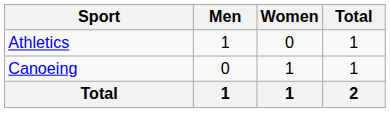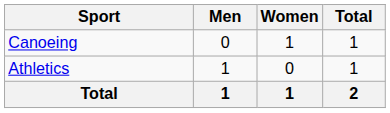 <table class="wikitable sortable" style="text-align:center;">
 <tr>
 <th width=180>Sport</th>
 <th width=55>Men</th>
 <th width=55>Women</th>
 <th width=55>Total</th>
 </tr>
 <tr>
+<td align=left><a href='#'>Canoeing</a></td>
+<td>0</td>
+<td>1</td>
+<td>1</td>
+</tr>
+<tr>
 <td align=left><a href='#'>Athletics</a></td>
 <td>1</td>
 <td>0</td>
-<td>1</td>
-</tr>
-<tr>
-<td align=left><a href='#'>Canoeing</a></td>
-<td>0</td>
-<td>1</td>
 <td>1</td>
 </tr>
 <tr>
 <th>Total</th>
 <th>1</th>
 <th>1</th>
 <th>2</th>
 </tr>
 </table>
